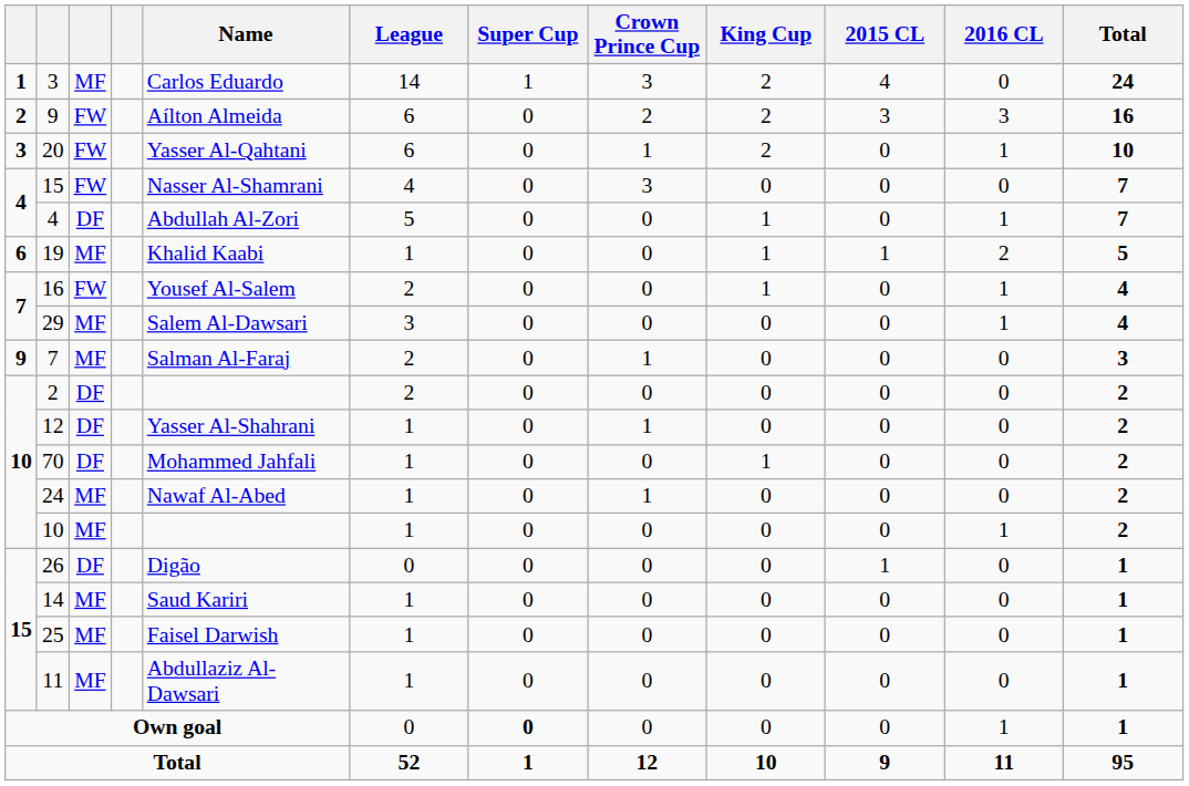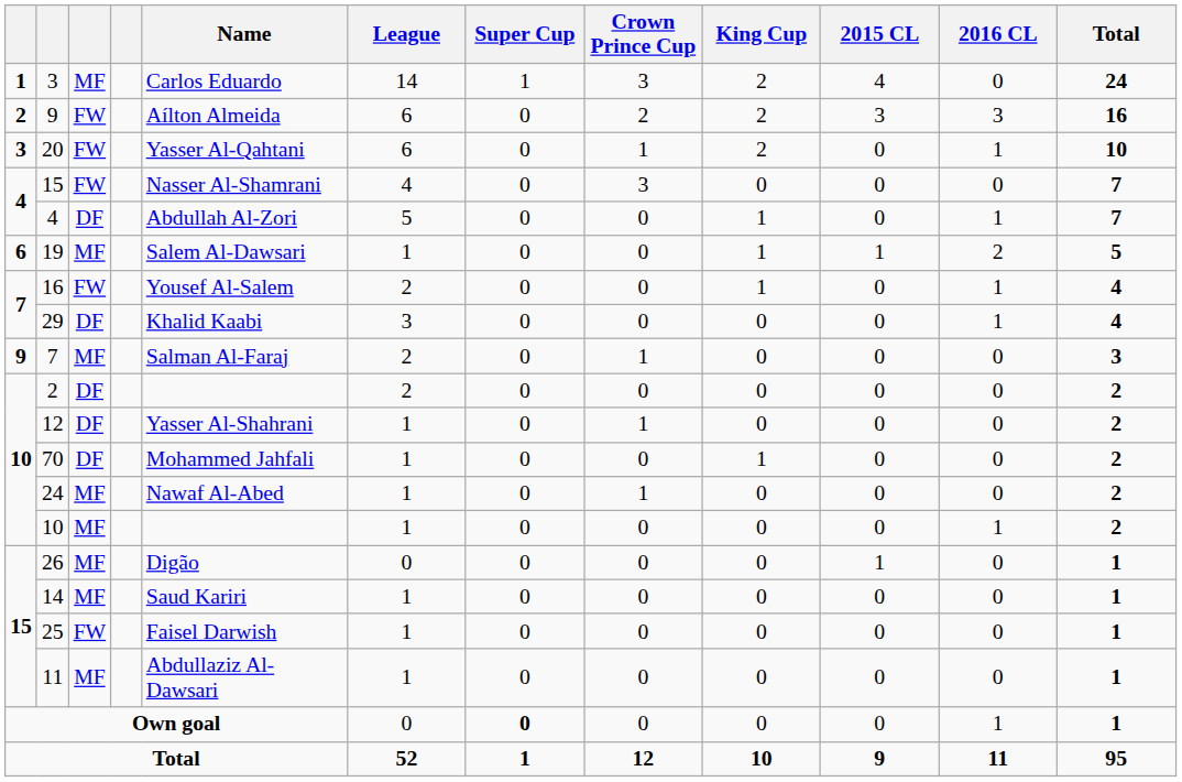 <table class="wikitable" style="text-align:center">
 <tr>
 <th width=15></th>
 <th width=15></th>
 <th width=15></th>
 <th width=15></th>
 <th width=145>Name</th>
 <th width=80><strong><a href='#'>League</a></strong></th>
 <th width=80><strong><a href='#'>Super Cup</a></strong></th>
 <th width=80><strong><a href='#'>Crown Prince Cup</a></strong></th>
 <th width=80><strong><a href='#'>King Cup</a></strong></th>
 <th width=80><strong><a href='#'>2015 CL</a></strong></th>
 <th width=80><strong><a href='#'>2016 CL</a></strong></th>
 <th width=80><strong>Total</strong></th>
 </tr>
 <tr>
 <td><strong>1</strong></td>
 <td>3</td>
 <td><a href='#'>MF</a></td>
 <td></td>
 <td align=left><a href='#'>Carlos Eduardo</a></td>
 <td>14</td>
 <td>1</td>
 <td>3</td>
 <td>2</td>
 <td>4</td>
 <td>0</td>
 <td><strong>24</strong></td>
 </tr>
 <tr>
 <td><strong>2</strong></td>
 <td>9</td>
 <td><a href='#'>FW</a></td>
 <td></td>
 <td align=left><a href='#'>Aílton Almeida</a></td>
 <td>6</td>
 <td>0</td>
 <td>2</td>
 <td>2</td>
 <td>3</td>
 <td>3</td>
 <td><strong>16</strong></td>
 </tr>
 <tr>
 <td><strong>3</strong></td>
 <td>20</td>
 <td><a href='#'>FW</a></td>
 <td></td>
 <td align=left><a href='#'>Yasser Al-Qahtani</a></td>
 <td>6</td>
 <td>0</td>
 <td>1</td>
 <td>2</td>
 <td>0</td>
 <td>1</td>
 <td><strong>10</strong></td>
 </tr>
 <tr>
 <td rowspan=2><strong>4</strong></td>
 <td>15</td>
 <td><a href='#'>FW</a></td>
 <td></td>
 <td align=left><a href='#'>Nasser Al-Shamrani</a></td>
 <td>4</td>
 <td>0</td>
 <td>3</td>
 <td>0</td>
 <td>0</td>
 <td>0</td>
 <td><strong>7</strong></td>
 </tr>
 <tr>
 <td>4</td>
 <td><a href='#'>DF</a></td>
 <td></td>
 <td align=left><a href='#'>Abdullah Al-Zori</a></td>
 <td>5</td>
 <td>0</td>
 <td>0</td>
 <td>1</td>
 <td>0</td>
 <td>1</td>
 <td><strong>7</strong></td>
 </tr>
 <tr>
 <td><strong>6</strong></td>
 <td>19</td>
 <td><a href='#'>MF</a></td>
 <td></td>
-<td align=left><a href='#'>Khalid Kaabi</a></td>
+<td align=left><a href='#'>Salem Al-Dawsari</a></td>
 <td>1</td>
 <td>0</td>
 <td>0</td>
 <td>1</td>
 <td>1</td>
 <td>2</td>
 <td><strong>5</strong></td>
 </tr>
 <tr>
 <td rowspan=2><strong>7</strong></td>
 <td>16</td>
 <td><a href='#'>FW</a></td>
 <td></td>
 <td align=left><a href='#'>Yousef Al-Salem</a></td>
 <td>2</td>
 <td>0</td>
 <td>0</td>
 <td>1</td>
 <td>0</td>
 <td>1</td>
 <td><strong>4</strong></td>
 </tr>
 <tr>
 <td>29</td>
-<td><a href='#'>MF</a></td>
+<td><a href='#'>DF</a></td>
 <td></td>
-<td align=left><a href='#'>Salem Al-Dawsari</a></td>
+<td align=left><a href='#'>Khalid Kaabi</a></td>
 <td>3</td>
 <td>0</td>
 <td>0</td>
 <td>0</td>
 <td>0</td>
 <td>1</td>
 <td><strong>4</strong></td>
 </tr>
 <tr>
 <td><strong>9</strong></td>
 <td>7</td>
 <td><a href='#'>MF</a></td>
 <td></td>
 <td align=left><a href='#'>Salman Al-Faraj</a></td>
 <td>2</td>
 <td>0</td>
 <td>1</td>
 <td>0</td>
 <td>0</td>
 <td>0</td>
 <td><strong>3</strong></td>
 </tr>
 <tr>
 <td rowspan=5><strong>10</strong></td>
 <td>2</td>
 <td><a href='#'>DF</a></td>
 <td></td>
 <td align=left></td>
 <td>2</td>
 <td>0</td>
 <td>0</td>
 <td>0</td>
 <td>0</td>
 <td>0</td>
 <td><strong>2</strong></td>
 </tr>
 <tr>
 <td>12</td>
 <td><a href='#'>DF</a></td>
 <td></td>
 <td align=left><a href='#'>Yasser Al-Shahrani</a></td>
 <td>1</td>
 <td>0</td>
 <td>1</td>
 <td>0</td>
 <td>0</td>
 <td>0</td>
 <td><strong>2</strong></td>
 </tr>
 <tr>
 <td>70</td>
 <td><a href='#'>DF</a></td>
 <td></td>
 <td align=left><a href='#'>Mohammed Jahfali</a></td>
 <td>1</td>
 <td>0</td>
 <td>0</td>
 <td>1</td>
 <td>0</td>
 <td>0</td>
 <td><strong>2</strong></td>
 </tr>
 <tr>
 <td>24</td>
 <td><a href='#'>MF</a></td>
 <td></td>
 <td align=left><a href='#'>Nawaf Al-Abed</a></td>
 <td>1</td>
 <td>0</td>
 <td>1</td>
 <td>0</td>
 <td>0</td>
 <td>0</td>
 <td><strong>2</strong></td>
 </tr>
 <tr>
 <td>10</td>
 <td><a href='#'>MF</a></td>
 <td></td>
 <td align=left></td>
 <td>1</td>
 <td>0</td>
 <td>0</td>
 <td>0</td>
 <td>0</td>
 <td>1</td>
 <td><strong>2</strong></td>
 </tr>
 <tr>
 <td rowspan=4><strong>15</strong></td>
 <td>26</td>
-<td><a href='#'>DF</a></td>
+<td><a href='#'>MF</a></td>
 <td></td>
 <td align=left><a href='#'>Digão</a></td>
 <td>0</td>
 <td>0</td>
 <td>0</td>
 <td>0</td>
 <td>1</td>
 <td>0</td>
 <td><strong>1</strong></td>
 </tr>
 <tr>
 <td>14</td>
 <td><a href='#'>MF</a></td>
 <td></td>
 <td align=left><a href='#'>Saud Kariri</a></td>
 <td>1</td>
 <td>0</td>
 <td>0</td>
 <td>0</td>
 <td>0</td>
 <td>0</td>
 <td><strong>1</strong></td>
 </tr>
 <tr>
 <td>25</td>
-<td><a href='#'>MF</a></td>
+<td><a href='#'>FW</a></td>
 <td></td>
 <td align=left><a href='#'>Faisel Darwish</a></td>
 <td>1</td>
 <td>0</td>
 <td>0</td>
 <td>0</td>
 <td>0</td>
 <td>0</td>
 <td><strong>1</strong></td>
 </tr>
 <tr>
 <td>11</td>
 <td><a href='#'>MF</a></td>
 <td></td>
 <td align=left><a href='#'>Abdullaziz Al-Dawsari</a></td>
 <td>1</td>
 <td>0</td>
 <td>0</td>
 <td>0</td>
 <td>0</td>
 <td>0</td>
 <td><strong>1</strong></td>
 </tr>
 <tr>
 <td colspan=5><strong>Own goal</strong></td>
 <td>0</td>
 <td><strong>0</strong></td>
 <td>0</td>
 <td>0</td>
 <td>0</td>
 <td>1</td>
 <td><strong>1</strong></td>
 </tr>
 <tr>
 <td colspan=5><strong>Total</strong></td>
 <td><strong>52</strong></td>
 <td><strong>1</strong></td>
 <td><strong>12</strong></td>
 <td><strong>10</strong></td>
 <td><strong>9</strong></td>
 <td><strong>11</strong></td>
 <td><strong>95</strong></td>
 </tr>
 </table>
